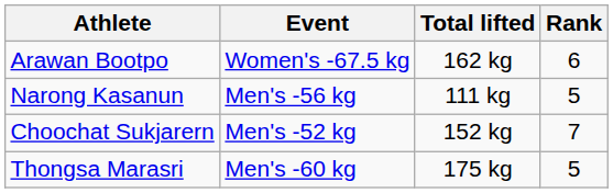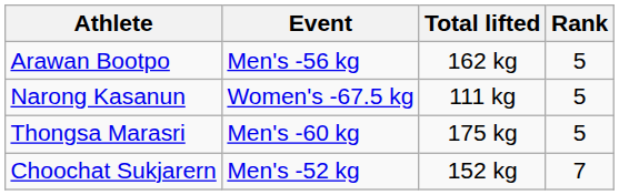 <table class="wikitable">
 <tr>
 <th>Athlete</th>
 <th>Event</th>
 <th>Total lifted</th>
 <th>Rank</th>
 </tr>
 <tr>
 <td><a href='#'>Arawan Bootpo</a></td>
-<td><a href='#'>Women's -67.5 kg</a></td>
+<td><a href='#'>Men's -56 kg</a></td>
 <td align="center">162 kg</td>
-<td align="center">6</td>
+<td align="center">5</td>
 </tr>
 <tr>
 <td><a href='#'>Narong Kasanun</a></td>
-<td><a href='#'>Men's -56 kg</a></td>
+<td><a href='#'>Women's -67.5 kg</a></td>
 <td align="center">111 kg</td>
+<td align="center">5</td>
+</tr>
+<tr>
+<td><a href='#'>Thongsa Marasri</a></td>
+<td><a href='#'>Men's -60 kg</a></td>
+<td align="center">175 kg</td>
 <td align="center">5</td>
 </tr>
 <tr>
 <td><a href='#'>Choochat Sukjarern</a></td>
 <td><a href='#'>Men's -52 kg</a></td>
 <td align="center">152 kg</td>
 <td align="center">7</td>
 </tr>
-<tr>
-<td><a href='#'>Thongsa Marasri</a></td>
-<td><a href='#'>Men's -60 kg</a></td>
-<td align="center">175 kg</td>
-<td align="center">5</td>
-</tr>
 </table>
